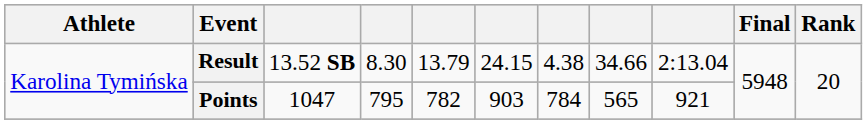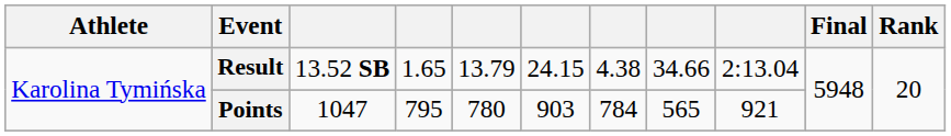 <table class="wikitable" style="font-size:90%">
 <tr>
 <th>Athlete</th>
 <th>Event</th>
 <th></th>
 <th></th>
 <th></th>
 <th></th>
 <th></th>
 <th></th>
 <th></th>
 <th>Final</th>
 <th>Rank</th>
 </tr>
 <tr style=text-align:center>
 <td rowspan=2 style=text-align:left><a href='#'>Karolina Tymińska</a></td>
 <th style="font-size:95%">Result</th>
 <td>13.52 <strong>SB</strong></td>
-<td>8.30</td>
+<td>1.65</td>
 <td>13.79</td>
 <td>24.15</td>
 <td>4.38</td>
 <td>34.66</td>
 <td>2:13.04</td>
 <td rowspan=2>5948</td>
 <td rowspan=2>20</td>
 </tr>
 <tr style=text-align:center>
 <th style="font-size:95%">Points</th>
 <td>1047</td>
 <td>795</td>
-<td>782</td>
+<td>780</td>
 <td>903</td>
 <td>784</td>
 <td>565</td>
 <td>921</td>
 </tr>
 </table>
